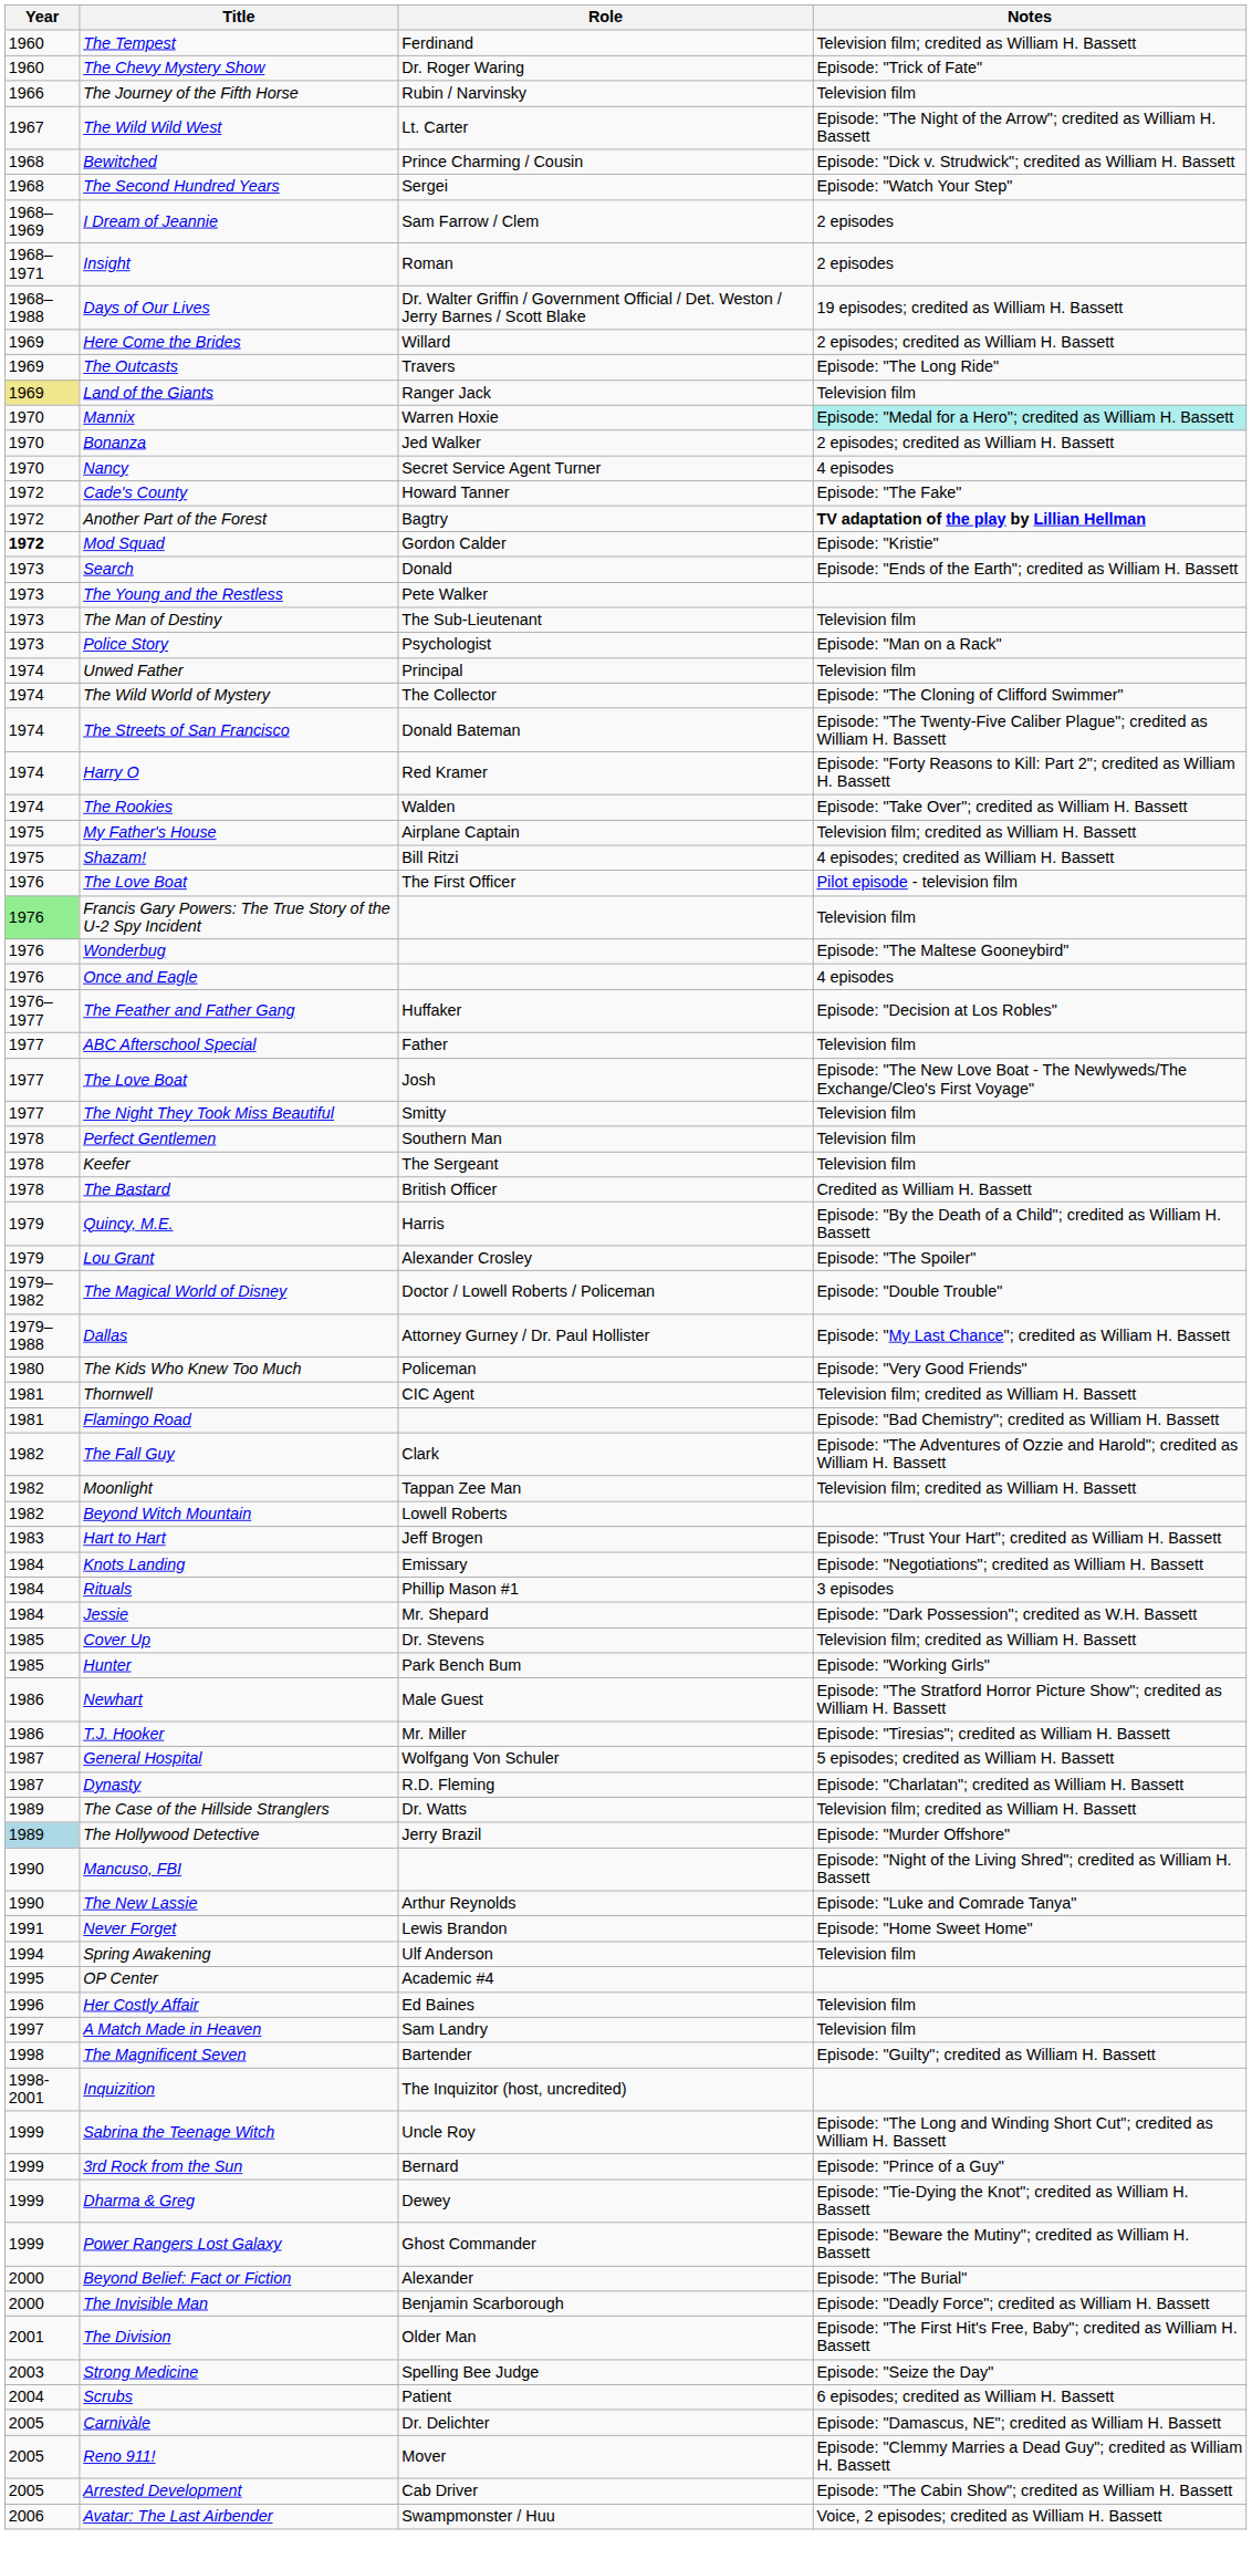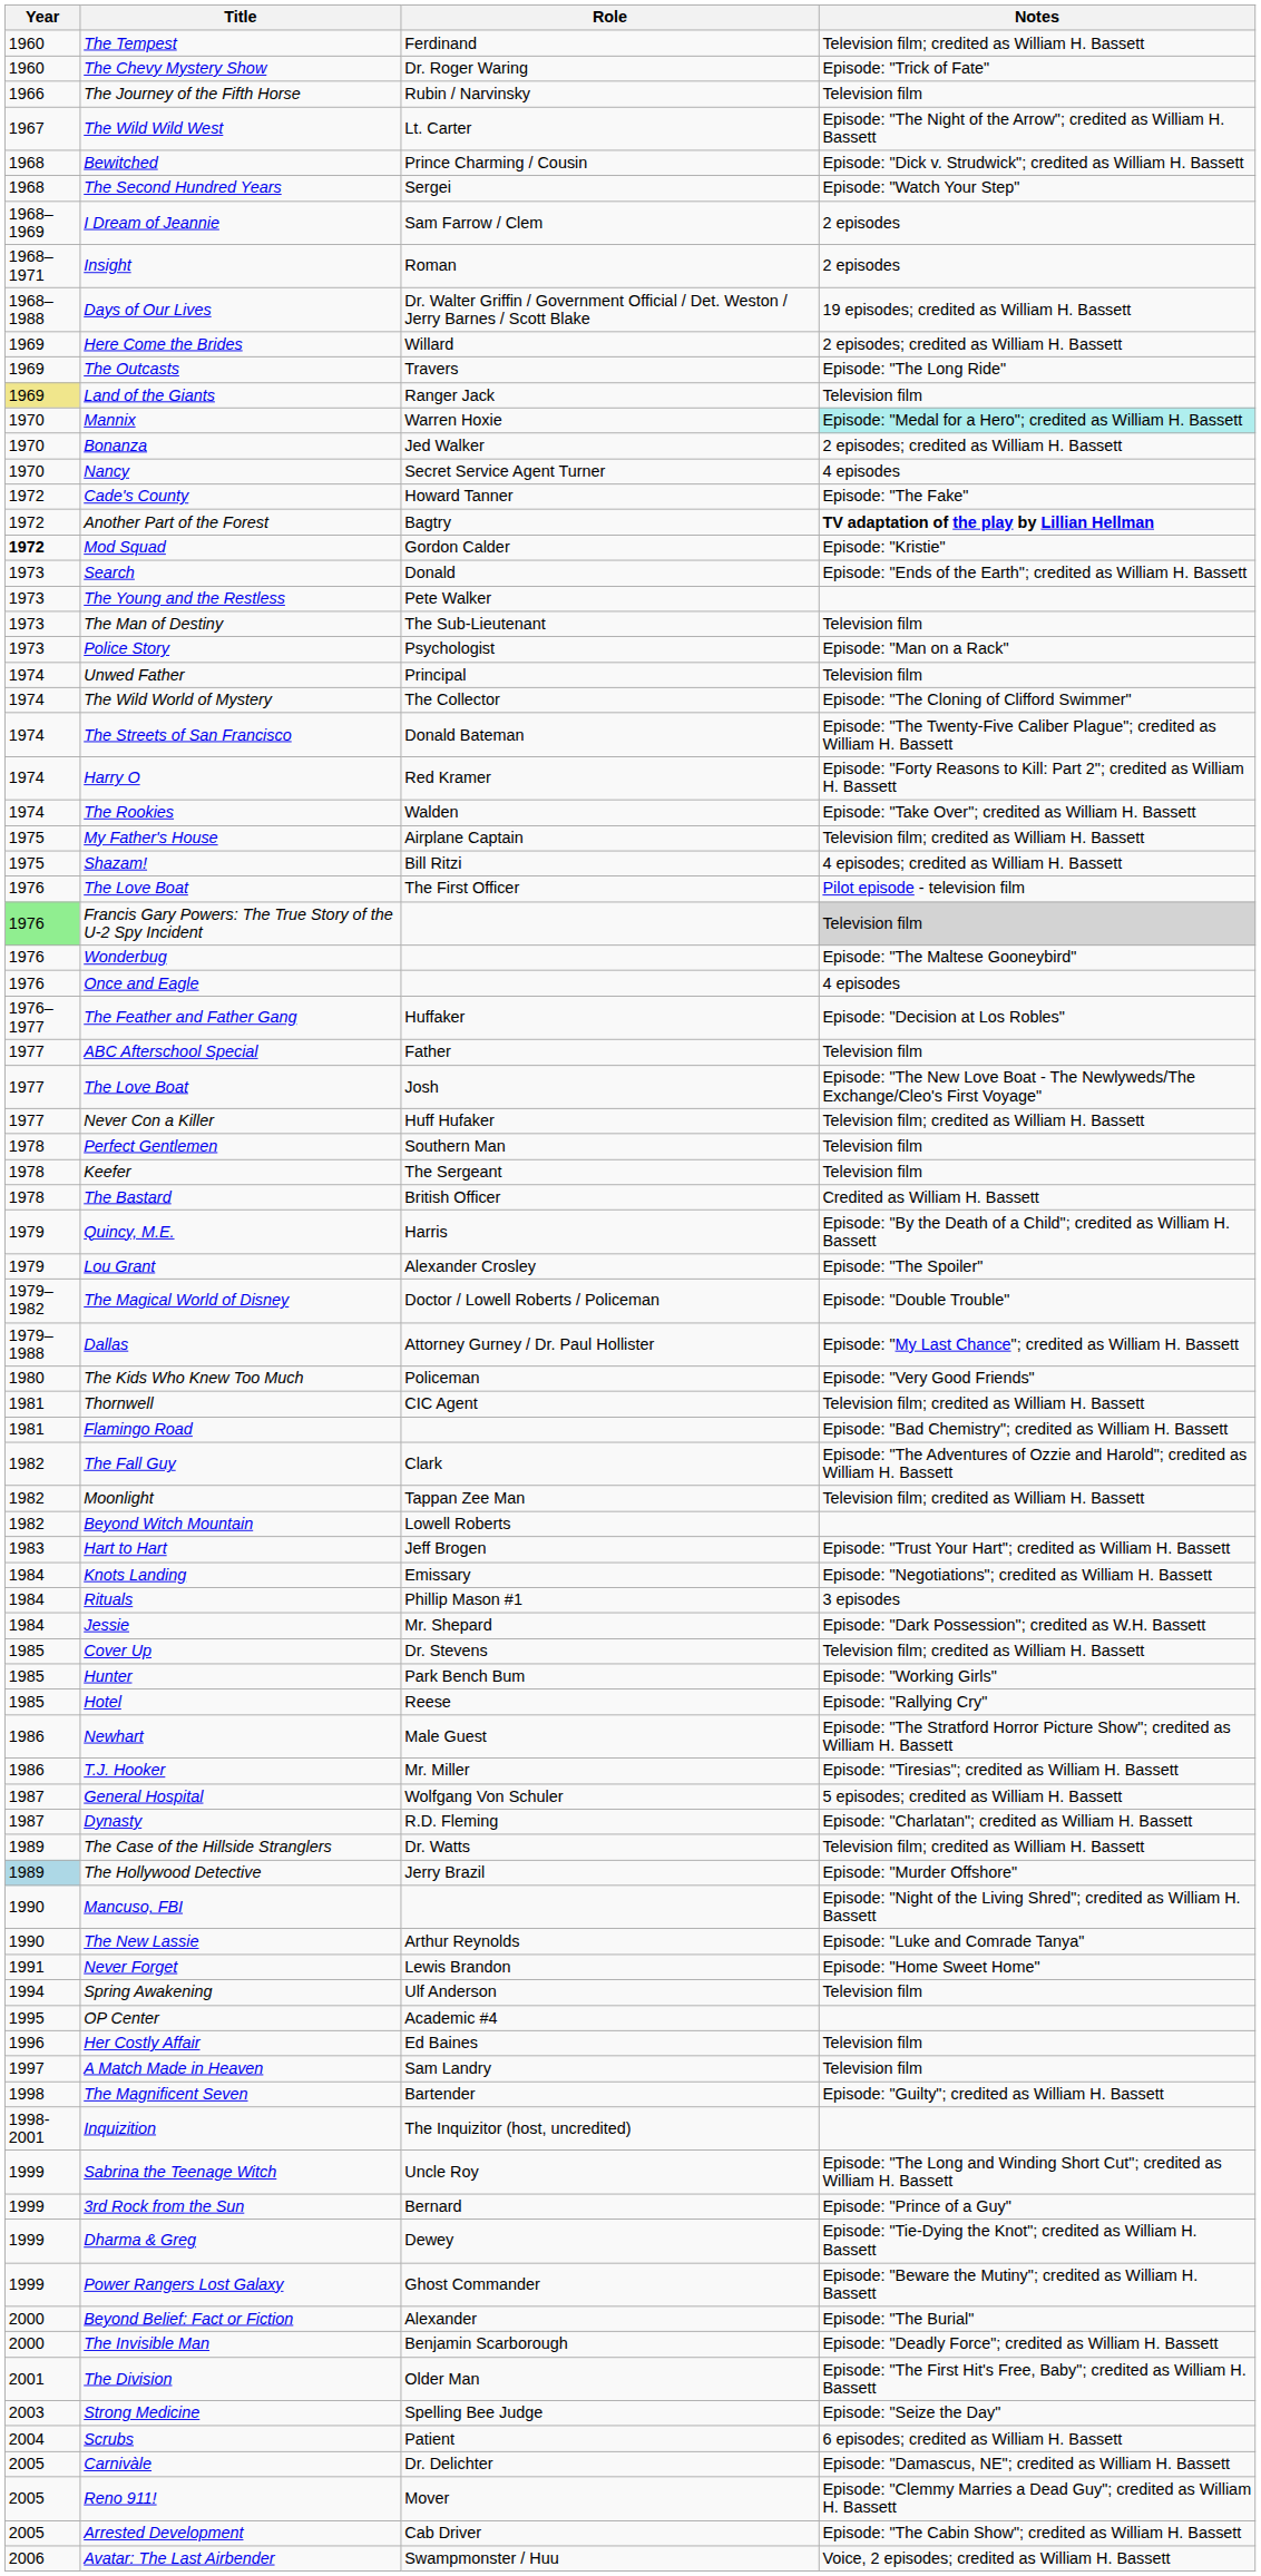 <table class="wikitable sortable">
 <tr>
 <th>Year</th>
 <th>Title</th>
 <th>Role</th>
 <th>Notes</th>
 </tr>
 <tr>
 <td>1960</td>
 <td><em><a href='#'>The Tempest</a></em></td>
 <td>Ferdinand</td>
 <td>Television film; credited as William H. Bassett</td>
 </tr>
 <tr>
 <td>1960</td>
 <td><em><a href='#'>The Chevy Mystery Show</a></em></td>
 <td>Dr. Roger Waring</td>
 <td>Episode: "Trick of Fate"</td>
 </tr>
 <tr>
 <td>1966</td>
 <td><em>The Journey of the Fifth Horse</em></td>
 <td>Rubin / Narvinsky</td>
 <td>Television film</td>
 </tr>
 <tr>
 <td>1967</td>
 <td><em><a href='#'>The Wild Wild West</a></em></td>
 <td>Lt. Carter</td>
 <td>Episode: "The Night of the Arrow"; credited as William H. Bassett</td>
 </tr>
 <tr>
 <td>1968</td>
 <td><em><a href='#'>Bewitched</a></em></td>
 <td>Prince Charming / Cousin</td>
 <td>Episode: "Dick v. Strudwick"; credited as William H. Bassett</td>
 </tr>
 <tr>
 <td>1968</td>
 <td><em><a href='#'>The Second Hundred Years</a></em></td>
 <td>Sergei</td>
 <td>Episode: "Watch Your Step"</td>
 </tr>
 <tr>
 <td>1968–1969</td>
 <td><em><a href='#'>I Dream of Jeannie</a></em></td>
 <td>Sam Farrow / Clem</td>
 <td>2 episodes</td>
 </tr>
 <tr>
 <td>1968–1971</td>
 <td><em><a href='#'>Insight</a></em></td>
 <td>Roman</td>
 <td>2 episodes</td>
 </tr>
 <tr>
 <td>1968–1988</td>
 <td><em><a href='#'>Days of Our Lives</a></em></td>
 <td>Dr. Walter Griffin / Government Official / Det. Weston / Jerry Barnes / Scott Blake</td>
 <td>19 episodes; credited as William H. Bassett</td>
 </tr>
 <tr>
 <td>1969</td>
 <td><em><a href='#'>Here Come the Brides</a></em></td>
 <td>Willard</td>
 <td>2 episodes; credited as William H. Bassett</td>
 </tr>
 <tr>
 <td>1969</td>
 <td><em><a href='#'>The Outcasts</a></em></td>
 <td>Travers</td>
 <td>Episode: "The Long Ride"</td>
 </tr>
 <tr>
 <td style="background: khaki;">1969</td>
 <td><em><a href='#'>Land of the Giants</a></em></td>
 <td>Ranger Jack</td>
 <td>Television film</td>
 </tr>
 <tr>
 <td>1970</td>
 <td><em><a href='#'>Mannix</a></em></td>
 <td>Warren Hoxie</td>
 <td style="background: paleturquoise;">Episode: "Medal for a Hero"; credited as William H. Bassett</td>
 </tr>
 <tr>
 <td>1970</td>
 <td><em><a href='#'>Bonanza</a></em></td>
 <td>Jed Walker</td>
 <td>2 episodes; credited as William H. Bassett</td>
 </tr>
 <tr>
 <td>1970</td>
 <td><em><a href='#'>Nancy</a></em></td>
 <td>Secret Service Agent Turner</td>
 <td>4 episodes</td>
 </tr>
 <tr>
 <td>1972</td>
 <td><em><a href='#'>Cade's County</a></em></td>
 <td>Howard Tanner</td>
 <td>Episode: "The Fake"</td>
 </tr>
 <tr>
 <td>1972</td>
 <td><em>Another Part of the Forest</em></td>
 <td>Bagtry</td>
 <td><strong>TV adaptation of <a href='#'>the play</a> by <a href='#'>Lillian Hellman</a></strong></td>
 </tr>
 <tr>
 <td><strong>1972</strong></td>
 <td><em><a href='#'>Mod Squad</a></em></td>
 <td>Gordon Calder</td>
 <td>Episode: "Kristie"</td>
 </tr>
 <tr>
 <td>1973</td>
 <td><em><a href='#'>Search</a></em></td>
 <td>Donald</td>
 <td>Episode: "Ends of the Earth"; credited as William H. Bassett</td>
 </tr>
 <tr>
 <td>1973</td>
 <td><em><a href='#'>The Young and the Restless</a></em></td>
 <td>Pete Walker</td>
 <td></td>
 </tr>
 <tr>
 <td>1973</td>
 <td><em>The Man of Destiny</em></td>
 <td>The Sub-Lieutenant</td>
 <td>Television film</td>
 </tr>
 <tr>
 <td>1973</td>
 <td><em><a href='#'>Police Story</a></em></td>
 <td>Psychologist</td>
 <td>Episode: "Man on a Rack"</td>
 </tr>
 <tr>
 <td>1974</td>
 <td><em>Unwed Father</em></td>
 <td>Principal</td>
 <td>Television film</td>
 </tr>
 <tr>
 <td>1974</td>
 <td><em>The Wild World of Mystery</em></td>
 <td>The Collector</td>
 <td>Episode: "The Cloning of Clifford Swimmer"</td>
 </tr>
 <tr>
 <td>1974</td>
 <td><em><a href='#'>The Streets of San Francisco</a></em></td>
 <td>Donald Bateman</td>
 <td>Episode: "The Twenty-Five Caliber Plague"; credited as William H. Bassett</td>
 </tr>
 <tr>
 <td>1974</td>
 <td><em><a href='#'>Harry O</a></em></td>
 <td>Red Kramer</td>
 <td>Episode: "Forty Reasons to Kill: Part 2"; credited as William H. Bassett</td>
 </tr>
 <tr>
 <td>1974</td>
 <td><em><a href='#'>The Rookies</a></em></td>
 <td>Walden</td>
 <td>Episode: "Take Over"; credited as William H. Bassett</td>
 </tr>
 <tr>
 <td>1975</td>
 <td><em><a href='#'>My Father's House</a></em></td>
 <td>Airplane Captain</td>
 <td>Television film; credited as William H. Bassett</td>
 </tr>
 <tr>
 <td>1975</td>
 <td><em><a href='#'>Shazam!</a></em></td>
 <td>Bill Ritzi</td>
 <td>4 episodes; credited as William H. Bassett</td>
 </tr>
 <tr>
 <td>1976</td>
 <td><em><a href='#'>The Love Boat</a></em></td>
 <td>The First Officer</td>
 <td><a href='#'>Pilot episode</a> - television film</td>
 </tr>
 <tr>
 <td style="background: lightgreen;">1976</td>
 <td><em>Francis Gary Powers: The True Story of the U-2 Spy Incident</em></td>
 <td></td>
-<td>Television film</td>
+<td style="background: lightgrey;">Television film</td>
 </tr>
 <tr>
 <td>1976</td>
 <td><em><a href='#'>Wonderbug</a></em></td>
 <td></td>
 <td>Episode: "The Maltese Gooneybird"</td>
 </tr>
 <tr>
 <td>1976</td>
 <td><em><a href='#'>Once and Eagle</a></em></td>
 <td></td>
 <td>4 episodes</td>
 </tr>
 <tr>
 <td>1976–1977</td>
 <td><em><a href='#'>The Feather and Father Gang</a></em></td>
 <td>Huffaker</td>
 <td>Episode: "Decision at Los Robles"</td>
 </tr>
 <tr>
 <td>1977</td>
 <td><em><a href='#'>ABC Afterschool Special</a></em></td>
 <td>Father</td>
 <td>Television film</td>
 </tr>
 <tr>
 <td>1977</td>
 <td><em><a href='#'>The Love Boat</a></em></td>
 <td>Josh</td>
 <td>Episode: "The New Love Boat - The Newlyweds/The Exchange/Cleo's First Voyage"</td>
 </tr>
 <tr>
 <td>1977</td>
-<td><em><a href='#'>The Night They Took Miss Beautiful</a></em></td>
-<td>Smitty</td>
-<td>Television film</td>
+<td><em>Never Con a Killer</em></td>
+<td>Huff Hufaker</td>
+<td>Television film; credited as William H. Bassett</td>
 </tr>
 <tr>
 <td>1978</td>
 <td><em><a href='#'>Perfect Gentlemen</a></em></td>
 <td>Southern Man</td>
 <td>Television film</td>
 </tr>
 <tr>
 <td>1978</td>
 <td><em>Keefer</em></td>
 <td>The Sergeant</td>
 <td>Television film</td>
 </tr>
 <tr>
 <td>1978</td>
 <td><em><a href='#'>The Bastard</a></em></td>
 <td>British Officer</td>
 <td>Credited as William H. Bassett</td>
 </tr>
 <tr>
 <td>1979</td>
 <td><em><a href='#'>Quincy, M.E.</a></em></td>
 <td>Harris</td>
 <td>Episode: "By the Death of a Child"; credited as William H. Bassett</td>
 </tr>
 <tr>
 <td>1979</td>
 <td><em><a href='#'>Lou Grant</a></em></td>
 <td>Alexander Crosley</td>
 <td>Episode: "The Spoiler"</td>
 </tr>
 <tr>
 <td>1979–1982</td>
 <td><em><a href='#'>The Magical World of Disney</a></em></td>
 <td>Doctor / Lowell Roberts / Policeman</td>
 <td>Episode: "Double Trouble"</td>
 </tr>
 <tr>
 <td>1979–1988</td>
 <td><em><a href='#'>Dallas</a></em></td>
 <td>Attorney Gurney / Dr. Paul Hollister</td>
 <td>Episode: "<a href='#'>My Last Chance</a>"; credited as William H. Bassett</td>
 </tr>
 <tr>
 <td>1980</td>
 <td><em>The Kids Who Knew Too Much</em></td>
 <td>Policeman</td>
 <td>Episode: "Very Good Friends"</td>
 </tr>
 <tr>
 <td>1981</td>
 <td><em>Thornwell</em></td>
 <td>CIC Agent</td>
 <td>Television film; credited as William H. Bassett</td>
 </tr>
 <tr>
 <td>1981</td>
 <td><em><a href='#'>Flamingo Road</a></em></td>
 <td></td>
 <td>Episode: "Bad Chemistry"; credited as William H. Bassett</td>
 </tr>
 <tr>
 <td>1982</td>
 <td><em><a href='#'>The Fall Guy</a></em></td>
 <td>Clark</td>
 <td>Episode: "The Adventures of Ozzie and Harold"; credited as William H. Bassett</td>
 </tr>
 <tr>
 <td>1982</td>
 <td><em>Moonlight</em></td>
 <td>Tappan Zee Man</td>
 <td>Television film; credited as William H. Bassett</td>
 </tr>
 <tr>
 <td>1982</td>
 <td><em><a href='#'>Beyond Witch Mountain</a></em></td>
 <td>Lowell Roberts</td>
 </tr>
 <tr>
 <td>1983</td>
 <td><em><a href='#'>Hart to Hart</a></em></td>
 <td>Jeff Brogen</td>
 <td>Episode: "Trust Your Hart"; credited as William H. Bassett</td>
 </tr>
 <tr>
 <td>1984</td>
 <td><em><a href='#'>Knots Landing</a></em></td>
 <td>Emissary</td>
 <td>Episode: "Negotiations"; credited as William H. Bassett</td>
 </tr>
 <tr>
 <td>1984</td>
 <td><em><a href='#'>Rituals</a></em></td>
 <td>Phillip Mason #1</td>
 <td>3 episodes</td>
 </tr>
 <tr>
 <td>1984</td>
 <td><em><a href='#'>Jessie</a></em></td>
 <td>Mr. Shepard</td>
 <td>Episode: "Dark Possession"; credited as W.H. Bassett</td>
 </tr>
 <tr>
 <td>1985</td>
 <td><em><a href='#'>Cover Up</a></em></td>
 <td>Dr. Stevens</td>
 <td>Television film; credited as William H. Bassett</td>
 </tr>
 <tr>
 <td>1985</td>
 <td><em><a href='#'>Hunter</a></em></td>
 <td>Park Bench Bum</td>
 <td>Episode: "Working Girls"</td>
+</tr>
+<tr>
+<td>1985</td>
+<td><em><a href='#'>Hotel</a></em></td>
+<td>Reese</td>
+<td>Episode: "Rallying Cry"</td>
 </tr>
 <tr>
 <td>1986</td>
 <td><em><a href='#'>Newhart</a></em></td>
 <td>Male Guest</td>
 <td>Episode: "The Stratford Horror Picture Show"; credited as William H. Bassett</td>
 </tr>
 <tr>
 <td>1986</td>
 <td><em><a href='#'>T.J. Hooker</a></em></td>
 <td>Mr. Miller</td>
 <td>Episode: "Tiresias"; credited as William H. Bassett</td>
 </tr>
 <tr>
 <td>1987</td>
 <td><em><a href='#'>General Hospital</a></em></td>
 <td>Wolfgang Von Schuler</td>
 <td>5 episodes; credited as William H. Bassett</td>
 </tr>
 <tr>
 <td>1987</td>
 <td><em><a href='#'>Dynasty</a></em></td>
 <td>R.D. Fleming</td>
 <td>Episode: "Charlatan"; credited as William H. Bassett</td>
 </tr>
 <tr>
 <td>1989</td>
 <td><em>The Case of the Hillside Stranglers</em></td>
 <td>Dr. Watts</td>
 <td>Television film; credited as William H. Bassett</td>
 </tr>
 <tr>
 <td style="background: lightblue;">1989</td>
 <td><em>The Hollywood Detective</em></td>
 <td>Jerry Brazil</td>
 <td>Episode: "Murder Offshore"</td>
 </tr>
 <tr>
 <td>1990</td>
 <td><em><a href='#'>Mancuso, FBI</a></em></td>
 <td></td>
 <td>Episode: "Night of the Living Shred"; credited as William H. Bassett</td>
 </tr>
 <tr>
 <td>1990</td>
 <td><em><a href='#'>The New Lassie</a></em></td>
 <td>Arthur Reynolds</td>
 <td>Episode: "Luke and Comrade Tanya"</td>
 </tr>
 <tr>
 <td>1991</td>
 <td><em><a href='#'>Never Forget</a></em></td>
 <td>Lewis Brandon</td>
 <td>Episode: "Home Sweet Home"</td>
 </tr>
 <tr>
 <td>1994</td>
 <td><em>Spring Awakening</em></td>
 <td>Ulf Anderson</td>
 <td>Television film</td>
 </tr>
 <tr>
 <td>1995</td>
 <td><em>OP Center</em></td>
 <td>Academic #4</td>
 <td></td>
 </tr>
 <tr>
 <td>1996</td>
 <td><em><a href='#'>Her Costly Affair</a></em></td>
 <td>Ed Baines</td>
 <td>Television film</td>
 </tr>
 <tr>
 <td>1997</td>
 <td><em><a href='#'>A Match Made in Heaven</a></em></td>
 <td>Sam Landry</td>
 <td>Television film</td>
 </tr>
 <tr>
 <td>1998</td>
 <td><em><a href='#'>The Magnificent Seven</a></em></td>
 <td>Bartender</td>
 <td>Episode: "Guilty"; credited as William H. Bassett</td>
 </tr>
 <tr>
 <td>1998-2001</td>
 <td><em><a href='#'>Inquizition</a></em></td>
 <td>The Inquizitor (host, uncredited)</td>
 <td></td>
 </tr>
 <tr>
 <td>1999</td>
 <td><em><a href='#'>Sabrina the Teenage Witch</a></em></td>
 <td>Uncle Roy</td>
 <td>Episode: "The Long and Winding Short Cut"; credited as William H. Bassett</td>
 </tr>
 <tr>
 <td>1999</td>
 <td><em><a href='#'>3rd Rock from the Sun</a></em></td>
 <td>Bernard</td>
 <td>Episode: "Prince of a Guy"</td>
 </tr>
 <tr>
 <td>1999</td>
 <td><em><a href='#'>Dharma & Greg</a></em></td>
 <td>Dewey</td>
 <td>Episode: "Tie-Dying the Knot"; credited as William H. Bassett</td>
 </tr>
 <tr>
 <td>1999</td>
 <td><em><a href='#'>Power Rangers Lost Galaxy</a></em></td>
 <td>Ghost Commander</td>
 <td>Episode: "Beware the Mutiny"; credited as William H. Bassett</td>
 </tr>
 <tr>
 <td>2000</td>
 <td><em><a href='#'>Beyond Belief: Fact or Fiction</a></em></td>
 <td>Alexander</td>
 <td>Episode: "The Burial"</td>
 </tr>
 <tr>
 <td>2000</td>
 <td><em><a href='#'>The Invisible Man</a></em></td>
 <td>Benjamin Scarborough</td>
 <td>Episode: "Deadly Force"; credited as William H. Bassett</td>
 </tr>
 <tr>
 <td>2001</td>
 <td><em><a href='#'>The Division</a></em></td>
 <td>Older Man</td>
 <td>Episode: "The First Hit's Free, Baby"; credited as William H. Bassett</td>
 </tr>
 <tr>
 <td>2003</td>
 <td><em><a href='#'>Strong Medicine</a></em></td>
 <td>Spelling Bee Judge</td>
 <td>Episode: "Seize the Day"</td>
 </tr>
 <tr>
 <td>2004</td>
 <td><em><a href='#'>Scrubs</a></em></td>
 <td>Patient</td>
 <td>6 episodes; credited as William H. Bassett</td>
 </tr>
 <tr>
 <td>2005</td>
 <td><em><a href='#'>Carnivàle</a></em></td>
 <td>Dr. Delichter</td>
 <td>Episode: "Damascus, NE"; credited as William H. Bassett</td>
 </tr>
 <tr>
 <td>2005</td>
 <td><em><a href='#'>Reno 911!</a></em></td>
 <td>Mover</td>
 <td>Episode: "Clemmy Marries a Dead Guy"; credited as William H. Bassett</td>
 </tr>
 <tr>
 <td>2005</td>
 <td><em><a href='#'>Arrested Development</a></em></td>
 <td>Cab Driver</td>
 <td>Episode: "The Cabin Show"; credited as William H. Bassett</td>
 </tr>
 <tr>
 <td>2006</td>
 <td><em><a href='#'>Avatar: The Last Airbender</a></em></td>
 <td>Swampmonster / Huu</td>
 <td>Voice, 2 episodes; credited as William H. Bassett</td>
 </tr>
 </table>
